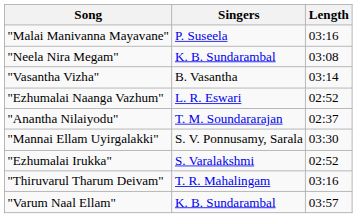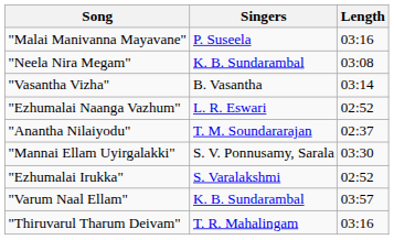 <table class="wikitable">
 <tr>
 <th>Song</th>
 <th>Singers</th>
 <th>Length</th>
 </tr>
 <tr>
 <td>"Malai Manivanna Mayavane"</td>
 <td><a href='#'>P. Suseela</a></td>
 <td>03:16</td>
 </tr>
 <tr>
 <td>"Neela Nira Megam"</td>
 <td><a href='#'>K. B. Sundarambal</a></td>
 <td>03:08</td>
 </tr>
 <tr>
 <td>"Vasantha Vizha"</td>
 <td>B. Vasantha</td>
 <td>03:14</td>
 </tr>
 <tr>
 <td>"Ezhumalai Naanga Vazhum"</td>
 <td><a href='#'>L. R. Eswari</a></td>
 <td>02:52</td>
 </tr>
 <tr>
 <td>"Anantha Nilaiyodu"</td>
 <td><a href='#'>T. M. Soundararajan</a></td>
 <td>02:37</td>
 </tr>
 <tr>
 <td>"Mannai Ellam Uyirgalakki"</td>
 <td>S. V. Ponnusamy, Sarala</td>
 <td>03:30</td>
 </tr>
 <tr>
 <td>"Ezhumalai Irukka"</td>
 <td><a href='#'>S. Varalakshmi</a></td>
 <td>02:52</td>
 </tr>
 <tr>
+<td>"Varum Naal Ellam"</td>
+<td><a href='#'>K. B. Sundarambal</a></td>
+<td>03:57</td>
+</tr>
+<tr>
 <td>"Thiruvarul Tharum Deivam"</td>
 <td><a href='#'>T. R. Mahalingam</a></td>
 <td>03:16</td>
 </tr>
-<tr>
-<td>"Varum Naal Ellam"</td>
-<td><a href='#'>K. B. Sundarambal</a></td>
-<td>03:57</td>
-</tr>
 </table>
